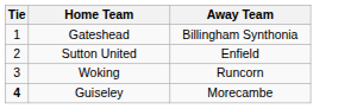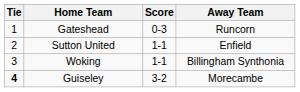 <table class="wikitable" style="text-align:center;">
 <tr>
 <th width=20>Tie</th>
 <th width=175>Home Team</th>
+<th width=20>Score</th>
 <th width=175>Away Team</th>
 </tr>
 <tr>
 <td>1</td>
 <td>Gateshead</td>
-<td>Billingham Synthonia</td>
+<td>0-3</td>
+<td>Runcorn</td>
 </tr>
 <tr>
 <td>2</td>
 <td>Sutton United</td>
+<td>1-1</td>
 <td>Enfield</td>
 </tr>
 <tr>
 <td>3</td>
 <td>Woking</td>
-<td>Runcorn</td>
+<td>1-1</td>
+<td>Billingham Synthonia</td>
 </tr>
 <tr>
 <td><strong>4</strong></td>
 <td>Guiseley</td>
+<td>3-2</td>
 <td>Morecambe</td>
 </tr>
 </table>
